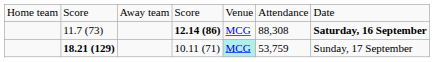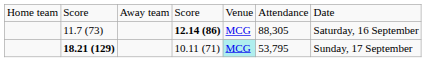 <table class="wikitable" style="text-align:left">
 <tr>
 <td>Home team</td>
 <td>Score</td>
 <td>Away team</td>
 <td>Score</td>
 <td>Venue</td>
 <td>Attendance</td>
 <td>Date</td>
 </tr>
 <tr>
 <td></td>
 <td>11.7 (73)</td>
 <td><strong></strong></td>
 <td><strong>12.14 (86)</strong></td>
 <td><a href='#'>MCG</a></td>
-<td>88,308</td>
-<td><strong>Saturday, 16 September</strong></td>
+<td>88,305</td>
+<td>Saturday, 16 September</td>
 </tr>
 <tr>
 <td><strong></strong></td>
 <td><strong>18.21 (129)</strong></td>
 <td></td>
 <td>10.11 (71)</td>
 <td style="background: paleturquoise;"><a href='#'>MCG</a></td>
-<td>53,759</td>
+<td>53,795</td>
 <td>Sunday, 17 September</td>
 </tr>
 </table>
